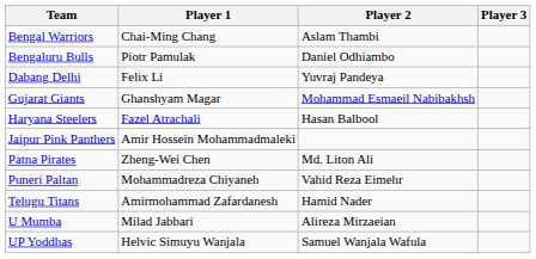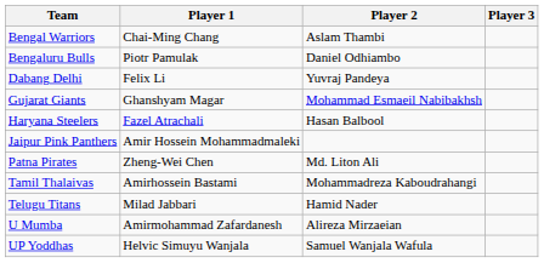 <table class="wikitable sortable" style="text-align: left;">
 <tr>
 <th>Team</th>
 <th>Player 1</th>
 <th>Player 2</th>
 <th>Player 3</th>
 </tr>
 <tr>
 <td><a href='#'>Bengal Warriors</a></td>
 <td> Chai-Ming Chang</td>
 <td> Aslam Thambi</td>
 <td></td>
 </tr>
 <tr>
 <td><a href='#'>Bengaluru Bulls</a></td>
 <td> Piotr Pamulak</td>
 <td> Daniel Odhiambo</td>
 <td></td>
 </tr>
 <tr>
 <td><a href='#'>Dabang Delhi</a></td>
 <td> Felix Li</td>
 <td> Yuvraj Pandeya</td>
 <td></td>
 </tr>
 <tr>
 <td><a href='#'>Gujarat Giants</a></td>
 <td> Ghanshyam Magar</td>
 <td> <a href='#'>Mohammad Esmaeil Nabibakhsh</a></td>
 <td></td>
 </tr>
 <tr>
 <td><a href='#'>Haryana Steelers</a></td>
 <td> <a href='#'>Fazel Atrachali</a></td>
 <td> Hasan Balbool</td>
 <td></td>
 </tr>
 <tr>
 <td><a href='#'>Jaipur Pink Panthers</a></td>
 <td> Amir Hossein Mohammadmaleki</td>
 <td></td>
 <td></td>
 </tr>
 <tr>
 <td><a href='#'>Patna Pirates</a></td>
 <td> Zheng-Wei Chen</td>
 <td> Md. Liton Ali</td>
 <td></td>
 </tr>
 <tr>
-<td><a href='#'>Puneri Paltan</a></td>
-<td> Mohammadreza Chiyaneh</td>
-<td> Vahid Reza Eimehr</td>
+<td><a href='#'>Tamil Thalaivas</a></td>
+<td> Amirhossein Bastami</td>
+<td> Mohammadreza Kaboudrahangi</td>
 <td></td>
 </tr>
 <tr>
 <td><a href='#'>Telugu Titans</a></td>
-<td> Amirmohammad Zafardanesh</td>
+<td> Milad Jabbari</td>
 <td> Hamid Nader</td>
 <td></td>
 </tr>
 <tr>
 <td><a href='#'>U Mumba</a></td>
-<td> Milad Jabbari</td>
+<td> Amirmohammad Zafardanesh</td>
 <td> Alireza Mirzaeian</td>
 <td></td>
 </tr>
 <tr>
 <td><a href='#'>UP Yoddhas</a></td>
 <td> Helvic Simuyu Wanjala</td>
 <td> Samuel Wanjala Wafula</td>
 <td></td>
 </tr>
 </table>
